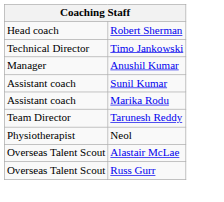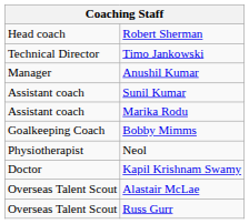 <table class=wikitable>
 <tr>
 <th colspan="2">Coaching Staff</th>
 </tr>
 <tr>
 <td>Head coach</td>
 <td> <a href='#'>Robert Sherman</a></td>
 </tr>
 <tr>
 <td>Technical Director</td>
 <td> <a href='#'>Timo Jankowski</a></td>
 </tr>
 <tr>
 <td>Manager</td>
 <td> <a href='#'>Anushil Kumar</a></td>
 </tr>
 <tr>
 <td>Assistant coach</td>
 <td> <a href='#'>Sunil Kumar</a></td>
 </tr>
 <tr>
 <td>Assistant coach</td>
 <td> <a href='#'>Marika Rodu</a></td>
 </tr>
 <tr>
-<td>Team Director</td>
-<td> <a href='#'>Tarunesh Reddy</a></td>
+<td>Goalkeeping Coach</td>
+<td> <a href='#'>Bobby Mimms</a></td>
 </tr>
 <tr>
 <td>Physiotherapist</td>
 <td>Neol</td>
+</tr>
+<tr>
+<td>Doctor</td>
+<td> <a href='#'>Kapil Krishnam Swamy</a></td>
 </tr>
 <tr>
 <td>Overseas Talent Scout</td>
 <td> <a href='#'>Alastair McLae</a></td>
 </tr>
 <tr>
 <td>Overseas Talent Scout</td>
 <td> <a href='#'>Russ Gurr</a></td>
 </tr>
 </table>
